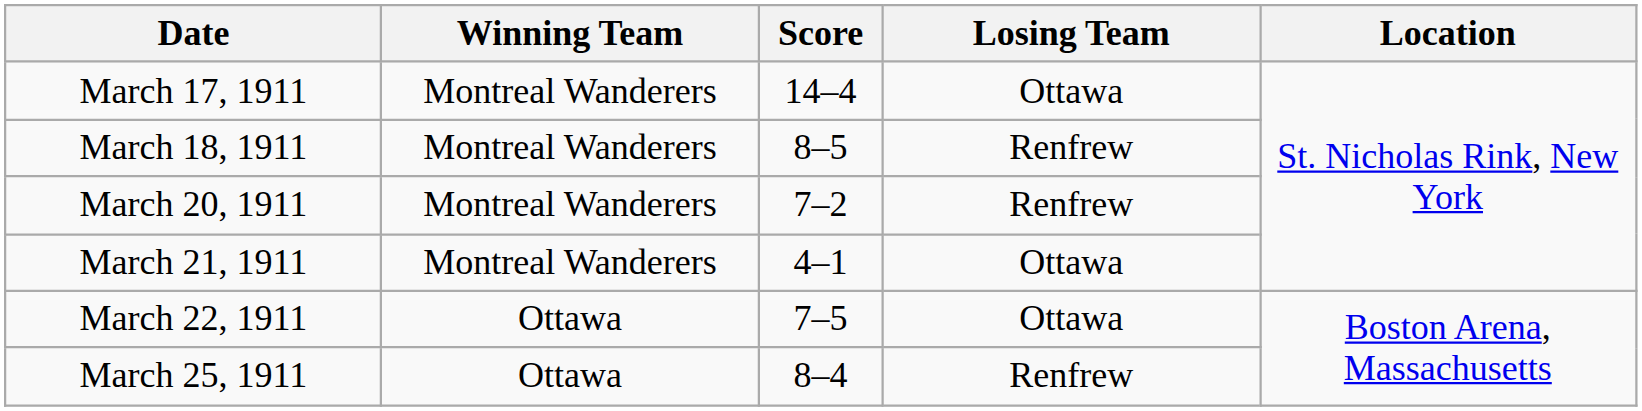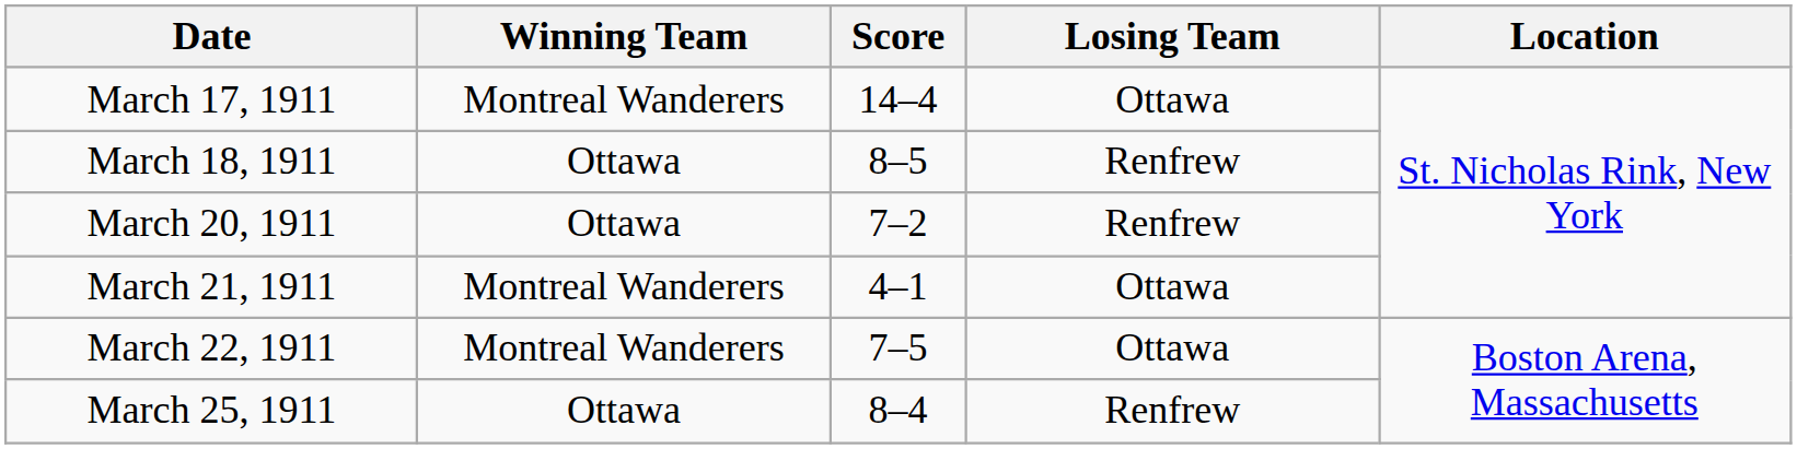 <table class="wikitable" style="text-align:center;">
 <tr>
 <th style="width:10em">Date</th>
 <th style="width:10em">Winning Team</th>
 <th style="width:3em">Score</th>
 <th style="width:10em">Losing Team</th>
 <th style="width:10em">Location</th>
 </tr>
 <tr>
 <td>March 17, 1911</td>
 <td>Montreal Wanderers</td>
 <td>14–4</td>
 <td>Ottawa</td>
 <td rowspan="4"><a href='#'>St. Nicholas Rink</a>, <a href='#'>New York</a></td>
 </tr>
 <tr>
 <td>March 18, 1911</td>
-<td>Montreal Wanderers</td>
+<td>Ottawa</td>
 <td>8–5</td>
 <td>Renfrew</td>
 </tr>
 <tr>
 <td>March 20, 1911</td>
-<td>Montreal Wanderers</td>
+<td>Ottawa</td>
 <td>7–2</td>
 <td>Renfrew</td>
 </tr>
 <tr>
 <td>March 21, 1911</td>
 <td>Montreal Wanderers</td>
 <td>4–1</td>
 <td>Ottawa</td>
 </tr>
 <tr>
 <td>March 22, 1911</td>
-<td>Ottawa</td>
+<td>Montreal Wanderers</td>
 <td>7–5</td>
 <td>Ottawa</td>
 <td rowspan="4"><a href='#'>Boston Arena</a>, <a href='#'>Massachusetts</a></td>
 </tr>
 <tr>
 <td>March 25, 1911</td>
 <td>Ottawa</td>
 <td>8–4</td>
 <td>Renfrew</td>
 </tr>
 </table>
